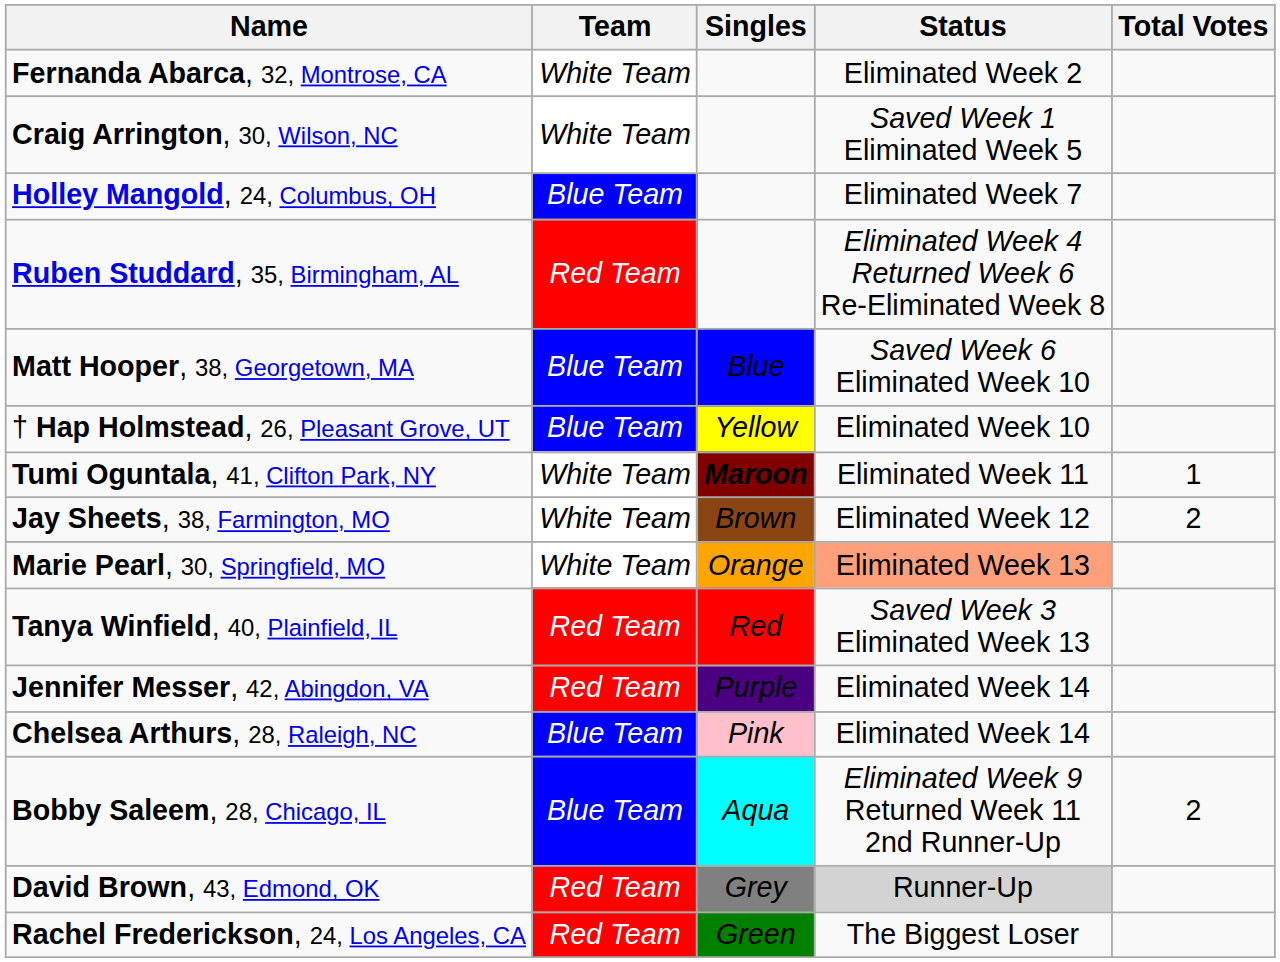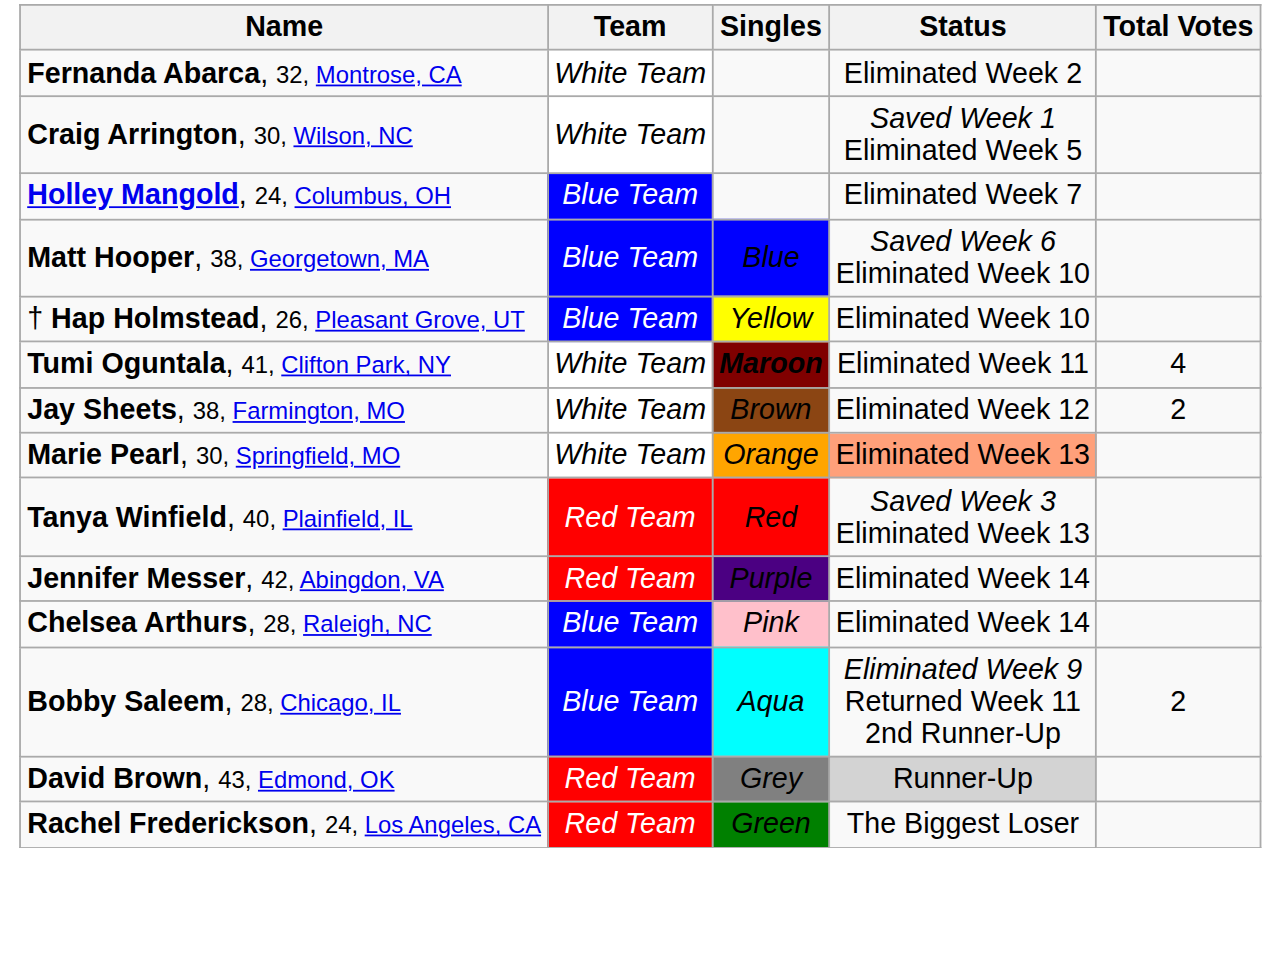 <table class="wikitable sortable"  style="text-align:center; margin:auto;">
 <tr>
 <th>Name</th>
 <th>Team</th>
 <th>Singles</th>
 <th>Status</th>
 <th>Total Votes</th>
 </tr>
 <tr>
 <td align="left"><strong>Fernanda Abarca</strong>, <small>32, <a href='#'>Montrose, CA</a></small></td>
 <td style="background:white;color:black;"><em>White Team</em></td>
 <td></td>
 <td>Eliminated Week 2</td>
 <td></td>
 </tr>
 <tr>
 <td align="left"><strong>Craig Arrington</strong>, <small>30, <a href='#'>Wilson, NC</a></small></td>
 <td style="background:white;color:black;"><em>White Team</em></td>
 <td></td>
 <td><em>Saved Week 1</em><br>Eliminated Week 5</td>
 <td></td>
 </tr>
 <tr>
 <td align="left"><strong><a href='#'>Holley Mangold</a></strong>, <small>24, <a href='#'>Columbus, OH</a></small></td>
 <td style="background:blue;color:white;"><em>Blue Team</em></td>
 <td></td>
 <td>Eliminated Week 7</td>
 <td></td>
 </tr>
 <tr>
-<td align="left"><strong><a href='#'>Ruben Studdard</a></strong>, <small>35, <a href='#'>Birmingham, AL</a></small></td>
-<td style="background:red;color:white;"><em>Red Team</em></td>
-<td></td>
-<td><em>Eliminated Week 4</em><br><em>Returned Week 6</em><br>Re-Eliminated Week 8</td>
-<td></td>
-</tr>
-<tr>
 <td align="left"><strong>Matt Hooper</strong>, <small>38, <a href='#'>Georgetown, MA</a></small></td>
 <td style="background:blue;color:white;"><em>Blue Team</em></td>
 <td style="background:blue;"><span><em>Blue</em></span></td>
 <td><em>Saved Week 6</em><br>Eliminated Week 10</td>
 <td></td>
 </tr>
 <tr>
 <td align="left">† <strong>Hap Holmstead</strong>, <small>26, <a href='#'>Pleasant Grove, UT</a></small></td>
 <td style="background:blue;color:white;"><em>Blue Team</em></td>
 <td style="background:yellow;color:black;"><em>Yellow</em></td>
 <td>Eliminated Week 10</td>
 <td></td>
 </tr>
 <tr>
 <td align="left"><strong>Tumi Oguntala</strong>, <small>41, <a href='#'>Clifton Park, NY</a></small></td>
 <td style="background:white;"><span><em>White Team</em></span></td>
 <td style="background:maroon;"><strong><span><em>Maroon</em></span></strong></td>
 <td>Eliminated Week 11</td>
-<td>1</td>
+<td>4</td>
 </tr>
 <tr>
 <td align="left"><strong>Jay Sheets</strong>, <small>38, <a href='#'>Farmington, MO</a></small></td>
 <td style="background:white;"><span><em>White Team</em></span></td>
 <td style="background:saddlebrown;"><span><em>Brown</em></span></td>
 <td>Eliminated Week 12</td>
 <td>2</td>
 </tr>
 <tr>
 <td align="left"><strong>Marie Pearl</strong>, <small>30, <a href='#'>Springfield, MO</a></small></td>
 <td style="background:white;color:black;"><em>White Team</em></td>
 <td style="background:orange;"><span><em>Orange</em></span></td>
 <td style="background: lightsalmon;">Eliminated Week 13</td>
 <td></td>
 </tr>
 <tr>
 <td align="left"><strong>Tanya Winfield</strong>, <small>40, <a href='#'>Plainfield, IL</a></small></td>
 <td style="background:red;color:white;"><em>Red Team</em></td>
 <td style="background:red;"><span><em>Red</em></span></td>
 <td><em>Saved Week 3</em><br>Eliminated Week 13</td>
 <td></td>
 </tr>
 <tr>
 <td align="left"><strong>Jennifer Messer</strong>, <small>42, <a href='#'>Abingdon, VA</a></small></td>
 <td style="background:red;color:white;"><em>Red Team</em></td>
 <td style="background:indigo;"><span><em>Purple</em></span></td>
 <td>Eliminated Week 14</td>
 <td></td>
 </tr>
 <tr>
 <td align="left"><strong>Chelsea Arthurs</strong>, <small>28, <a href='#'>Raleigh, NC</a></small></td>
 <td style="background:blue;color:white;"><em>Blue Team</em></td>
 <td style="background:pink;color:black;"><em>Pink</em></td>
 <td>Eliminated Week 14</td>
 <td></td>
 </tr>
 <tr>
 <td align="left"><strong>Bobby Saleem</strong>, <small>28, <a href='#'>Chicago, IL</a></small></td>
 <td style="background:blue;color:white;"><em>Blue Team</em></td>
 <td style="background:aqua;color:black;"><em>Aqua</em></td>
 <td><em>Eliminated Week 9</em><br>Returned Week 11<br>2nd Runner-Up</td>
 <td>2</td>
 </tr>
 <tr>
 <td align="left"><strong>David Brown</strong>, <small>43, <a href='#'>Edmond, OK</a></small></td>
 <td style="background:red;color:white;"><em>Red Team</em></td>
 <td style="background:gray;"><span><em>Grey</em></span></td>
 <td style="background: lightgrey;">Runner-Up</td>
 <td></td>
 </tr>
 <tr>
 <td align="left"><strong>Rachel Frederickson</strong>, <small>24, <a href='#'>Los Angeles, CA</a></small></td>
 <td style="background:red;color:white;"><em>Red Team</em></td>
 <td style="background:green;"><span><em>Green</em></span></td>
 <td>The Biggest Loser</td>
 <td></td>
 </tr>
 </table>
